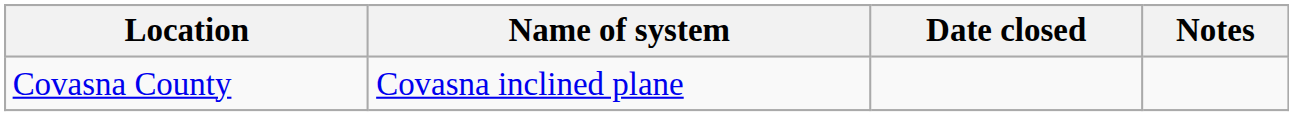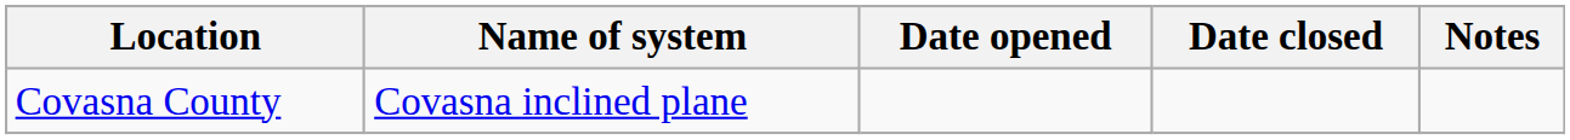 <table class="wikitable" width=100%>
 <tr>
 <th>Location</th>
 <th>Name of system</th>
+<th>Date opened</th>
 <th>Date closed</th>
 <th>Notes</th>
 </tr>
 <tr>
 <td><a href='#'>Covasna County</a></td>
 <td><a href='#'>Covasna inclined plane</a></td>
 <td></td>
 <td></td>
+<td></td>
 </tr>
 </table>
